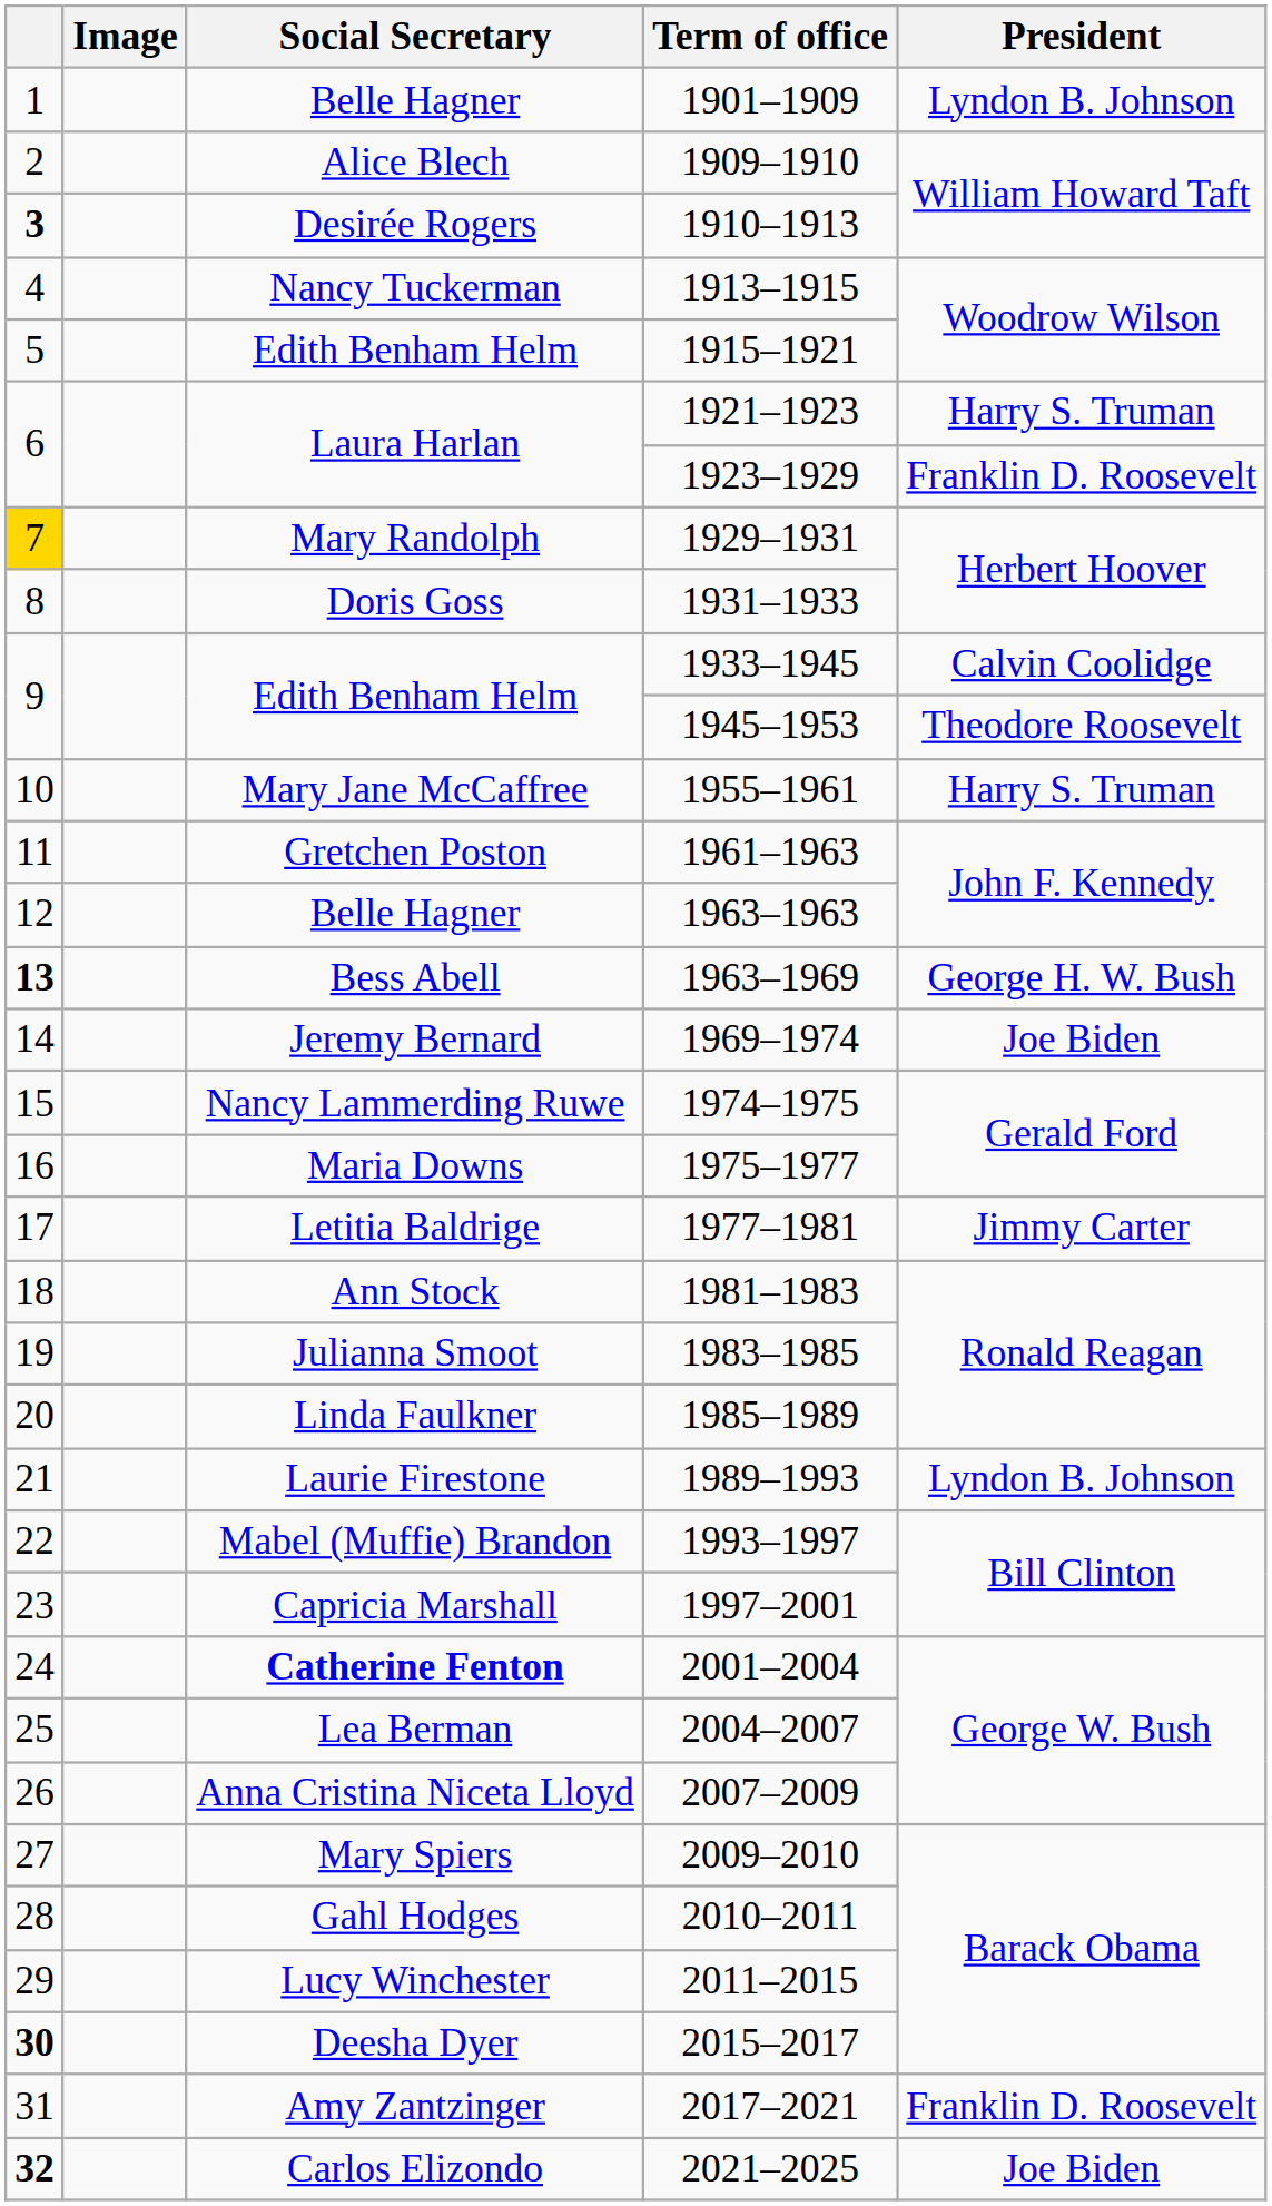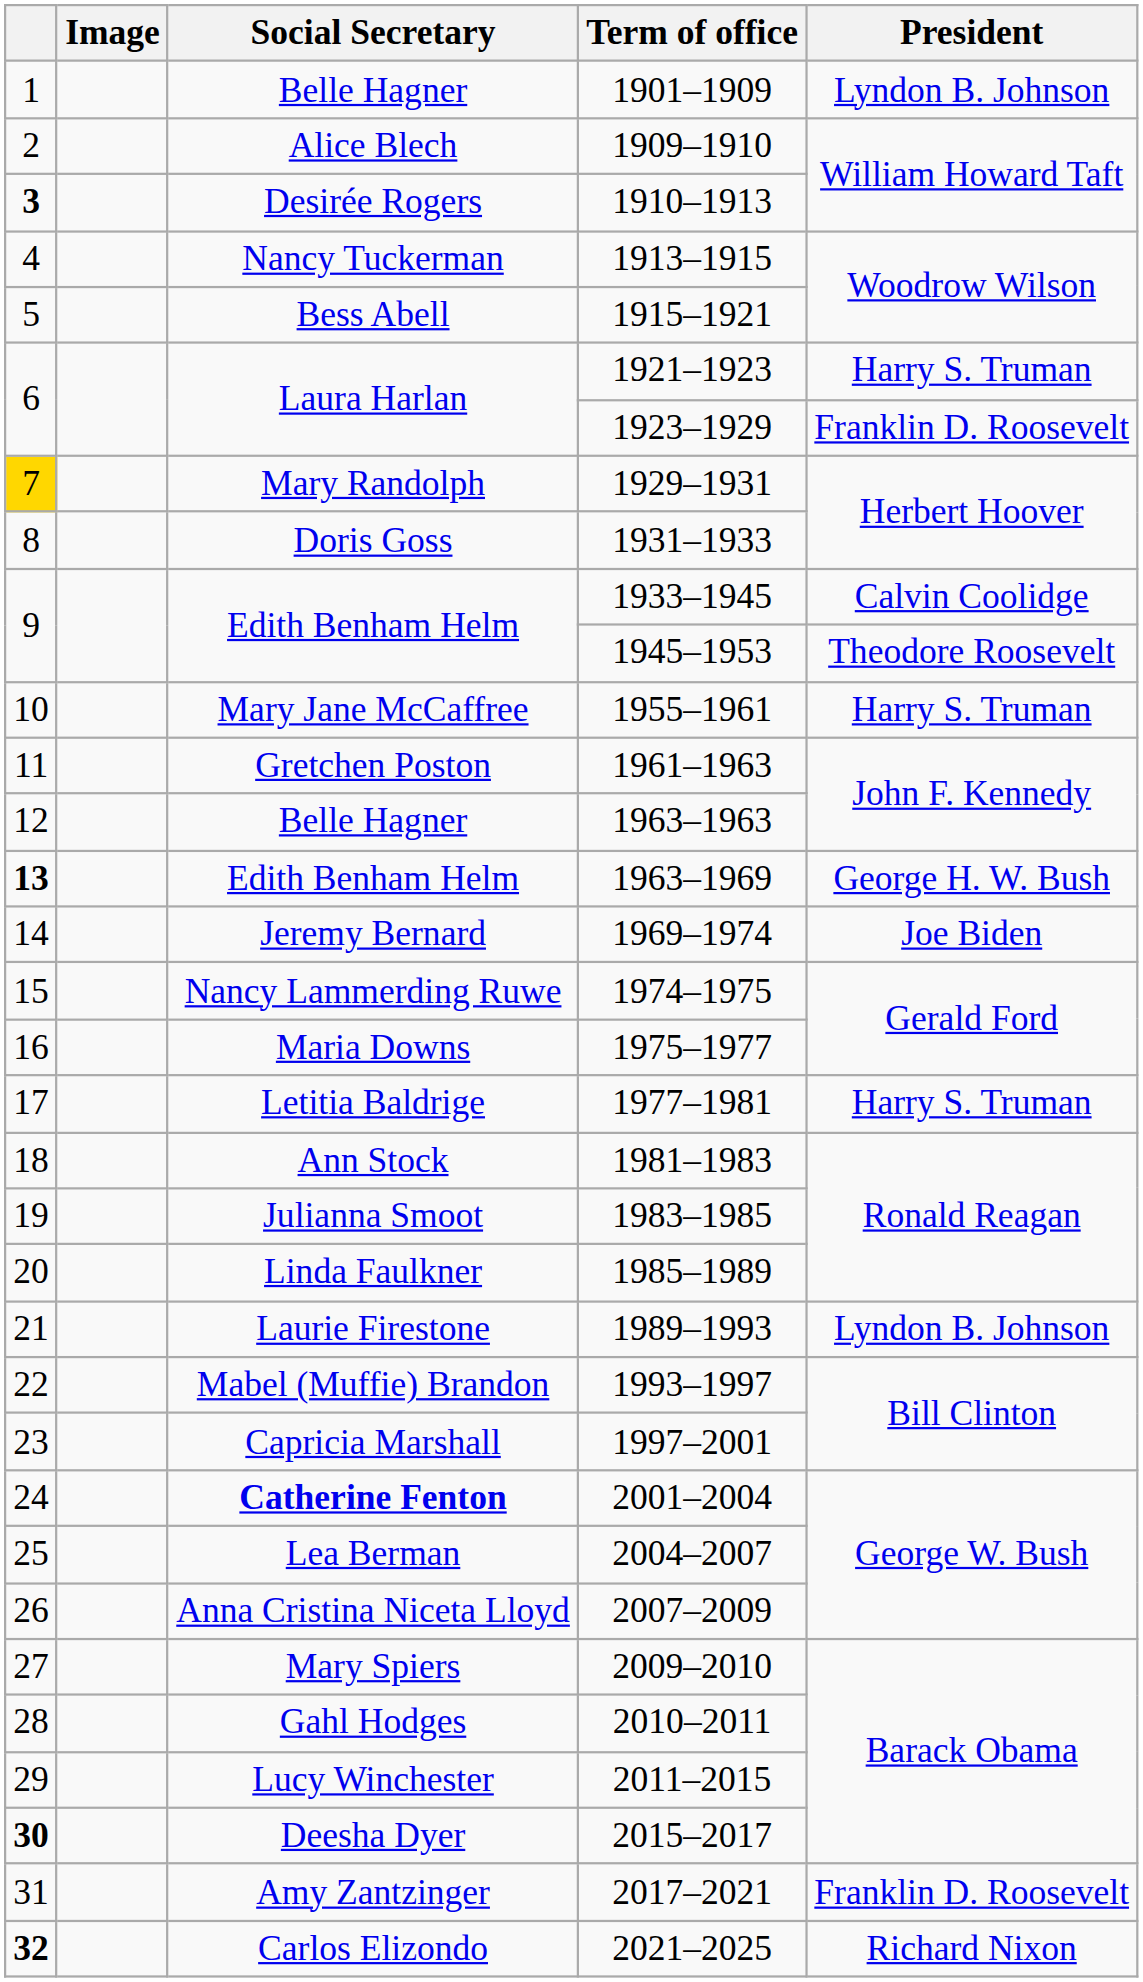 <table class="wikitable" style="text-align:center">
 <tr>
 <th></th>
 <th>Image</th>
 <th>Social Secretary</th>
 <th>Term of office</th>
 <th>President</th>
 </tr>
 <tr>
 <td>1</td>
 <td></td>
 <td><a href='#'>Belle Hagner</a></td>
 <td>1901–1909</td>
 <td><a href='#'>Lyndon B. Johnson</a></td>
 </tr>
 <tr>
 <td>2</td>
 <td></td>
 <td><a href='#'>Alice Blech</a></td>
 <td>1909–1910</td>
 <td rowspan=2><a href='#'>William Howard Taft</a></td>
 </tr>
 <tr>
 <td><strong>3</strong></td>
 <td></td>
 <td><a href='#'>Desirée Rogers</a></td>
 <td>1910–1913</td>
 </tr>
 <tr>
 <td>4</td>
 <td></td>
 <td><a href='#'>Nancy Tuckerman</a></td>
 <td>1913–1915</td>
 <td rowspan=2><a href='#'>Woodrow Wilson</a></td>
 </tr>
 <tr>
 <td>5</td>
 <td></td>
-<td><a href='#'>Edith Benham Helm</a></td>
+<td><a href='#'>Bess Abell</a></td>
 <td>1915–1921</td>
 </tr>
 <tr>
 <td rowspan=2>6</td>
 <td rowspan=2></td>
 <td rowspan=2><a href='#'>Laura Harlan</a></td>
 <td>1921–1923</td>
 <td><a href='#'>Harry S. Truman</a></td>
 </tr>
 <tr>
 <td>1923–1929</td>
 <td><a href='#'>Franklin D. Roosevelt</a></td>
 </tr>
 <tr>
 <td style="background: gold;">7</td>
 <td></td>
 <td><a href='#'>Mary Randolph</a></td>
 <td>1929–1931</td>
 <td rowspan=2><a href='#'>Herbert Hoover</a></td>
 </tr>
 <tr>
 <td>8</td>
 <td></td>
 <td><a href='#'>Doris Goss</a></td>
 <td>1931–1933</td>
 </tr>
 <tr>
 <td rowspan=2>9</td>
 <td rowspan=2></td>
 <td rowspan=2><a href='#'>Edith Benham Helm</a></td>
 <td>1933–1945</td>
 <td><a href='#'>Calvin Coolidge</a></td>
 </tr>
 <tr>
 <td>1945–1953</td>
 <td><a href='#'>Theodore Roosevelt</a></td>
 </tr>
 <tr>
 <td>10</td>
 <td></td>
 <td><a href='#'>Mary Jane McCaffree</a></td>
 <td>1955–1961</td>
 <td><a href='#'>Harry S. Truman</a></td>
 </tr>
 <tr>
 <td>11</td>
 <td></td>
 <td><a href='#'>Gretchen Poston</a></td>
 <td>1961–1963</td>
 <td rowspan="2"><a href='#'>John F. Kennedy</a></td>
 </tr>
 <tr>
 <td>12</td>
 <td></td>
 <td><a href='#'>Belle Hagner</a></td>
 <td>1963–1963</td>
 </tr>
 <tr>
 <td><strong>13</strong></td>
 <td></td>
-<td><a href='#'>Bess Abell</a></td>
+<td><a href='#'>Edith Benham Helm</a></td>
 <td>1963–1969</td>
 <td><a href='#'>George H. W. Bush</a></td>
 </tr>
 <tr>
 <td>14</td>
 <td></td>
 <td><a href='#'>Jeremy Bernard</a></td>
 <td>1969–1974</td>
 <td><a href='#'>Joe Biden</a></td>
 </tr>
 <tr>
 <td>15</td>
 <td></td>
 <td><a href='#'>Nancy Lammerding Ruwe</a></td>
 <td>1974–1975</td>
 <td rowspan=2><a href='#'>Gerald Ford</a></td>
 </tr>
 <tr>
 <td>16</td>
 <td></td>
 <td><a href='#'>Maria Downs</a></td>
 <td>1975–1977</td>
 </tr>
 <tr>
 <td>17</td>
 <td></td>
 <td><a href='#'>Letitia Baldrige</a></td>
 <td>1977–1981</td>
-<td><a href='#'>Jimmy Carter</a></td>
+<td><a href='#'>Harry S. Truman</a></td>
 </tr>
 <tr>
 <td>18</td>
 <td></td>
 <td><a href='#'>Ann Stock</a></td>
 <td>1981–1983</td>
 <td rowspan=3><a href='#'>Ronald Reagan</a></td>
 </tr>
 <tr>
 <td>19</td>
 <td></td>
 <td><a href='#'>Julianna Smoot</a></td>
 <td>1983–1985</td>
 </tr>
 <tr>
 <td>20</td>
 <td></td>
 <td><a href='#'>Linda Faulkner</a></td>
 <td>1985–1989</td>
 </tr>
 <tr>
 <td>21</td>
 <td></td>
 <td><a href='#'>Laurie Firestone</a></td>
 <td>1989–1993</td>
 <td><a href='#'>Lyndon B. Johnson</a></td>
 </tr>
 <tr>
 <td>22</td>
 <td></td>
 <td><a href='#'>Mabel (Muffie) Brandon</a></td>
 <td>1993–1997</td>
 <td rowspan=2><a href='#'>Bill Clinton</a></td>
 </tr>
 <tr>
 <td>23</td>
 <td></td>
 <td><a href='#'>Capricia Marshall</a></td>
 <td>1997–2001</td>
 </tr>
 <tr>
 <td>24</td>
 <td></td>
 <td><strong><a href='#'>Catherine Fenton</a></strong></td>
 <td>2001–2004</td>
 <td rowspan=3><a href='#'>George W. Bush</a></td>
 </tr>
 <tr>
 <td>25</td>
 <td></td>
 <td><a href='#'>Lea Berman</a></td>
 <td>2004–2007</td>
 </tr>
 <tr>
 <td>26</td>
 <td></td>
 <td><a href='#'>Anna Cristina Niceta Lloyd</a></td>
 <td>2007–2009</td>
 </tr>
 <tr>
 <td>27</td>
 <td></td>
 <td><a href='#'>Mary Spiers</a></td>
 <td>2009–2010</td>
 <td rowspan=4><a href='#'>Barack Obama</a></td>
 </tr>
 <tr>
 <td>28</td>
 <td></td>
 <td><a href='#'>Gahl Hodges</a></td>
 <td>2010–2011</td>
 </tr>
 <tr>
 <td>29</td>
 <td></td>
 <td><a href='#'>Lucy Winchester</a></td>
 <td>2011–2015</td>
 </tr>
 <tr>
 <td><strong>30</strong></td>
 <td></td>
 <td><a href='#'>Deesha Dyer</a></td>
 <td>2015–2017</td>
 </tr>
 <tr>
 <td>31</td>
 <td></td>
 <td><a href='#'>Amy Zantzinger</a></td>
 <td>2017–2021</td>
 <td><a href='#'>Franklin D. Roosevelt</a></td>
 </tr>
 <tr>
 <td><strong>32</strong></td>
 <td></td>
 <td><a href='#'>Carlos Elizondo</a></td>
 <td>2021–2025</td>
-<td><a href='#'>Joe Biden</a></td>
+<td><a href='#'>Richard Nixon</a></td>
 </tr>
 </table>
